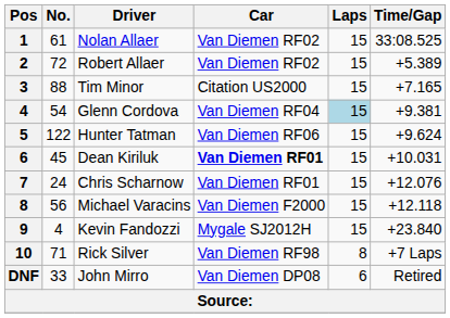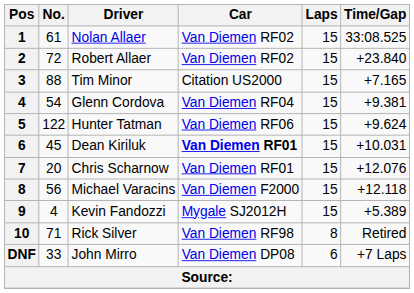 <table class="wikitable">
 <tr>
 <th>Pos</th>
 <th>No.</th>
 <th>Driver</th>
 <th>Car</th>
 <th>Laps</th>
 <th>Time/Gap</th>
 </tr>
 <tr>
 <th>1</th>
 <td align=center>61</td>
 <td> <a href='#'>Nolan Allaer</a></td>
 <td><a href='#'>Van Diemen</a> RF02</td>
 <td align=right>15</td>
 <td align=right>33:08.525</td>
 </tr>
 <tr>
 <th>2</th>
 <td align=center>72</td>
 <td> Robert Allaer</td>
 <td><a href='#'>Van Diemen</a> RF02</td>
 <td align=right>15</td>
-<td align=right>+5.389</td>
+<td align=right>+23.840</td>
 </tr>
 <tr>
 <th>3</th>
 <td align=center>88</td>
 <td> Tim Minor</td>
 <td>Citation US2000</td>
 <td align=right>15</td>
 <td align=right>+7.165</td>
 </tr>
 <tr>
 <th>4</th>
 <td align=center>54</td>
 <td> Glenn Cordova</td>
 <td><a href='#'>Van Diemen</a> RF04</td>
-<td align=right style="background: lightblue;">15</td>
+<td align=right>15</td>
 <td align=right>+9.381</td>
 </tr>
 <tr>
 <th>5</th>
 <td align=center>122</td>
 <td> Hunter Tatman</td>
 <td><a href='#'>Van Diemen</a> RF06</td>
 <td align=right>15</td>
 <td align=right>+9.624</td>
 </tr>
 <tr>
 <th>6</th>
 <td align=center>45</td>
 <td> Dean Kiriluk</td>
 <td><strong><a href='#'>Van Diemen</a> RF01</strong></td>
 <td align=right>15</td>
 <td align=right>+10.031</td>
 </tr>
 <tr>
 <th>7</th>
-<td align=center>24</td>
+<td align=center>20</td>
 <td> Chris Scharnow</td>
 <td><a href='#'>Van Diemen</a> RF01</td>
 <td align=right>15</td>
 <td align=right>+12.076</td>
 </tr>
 <tr>
 <th>8</th>
 <td align=center>56</td>
 <td> Michael Varacins</td>
 <td><a href='#'>Van Diemen</a> F2000</td>
 <td align=right>15</td>
 <td align=right>+12.118</td>
 </tr>
 <tr>
 <th>9</th>
 <td align=center>4</td>
 <td> Kevin Fandozzi</td>
 <td><a href='#'>Mygale</a> SJ2012H</td>
 <td align=right>15</td>
-<td align=right>+23.840</td>
+<td align=right>+5.389</td>
 </tr>
 <tr>
 <th>10</th>
 <td align=center>71</td>
 <td> Rick Silver</td>
 <td><a href='#'>Van Diemen</a> RF98</td>
 <td align=right>8</td>
-<td align=right>+7 Laps</td>
+<td align=right>Retired</td>
 </tr>
 <tr>
 <th>DNF</th>
 <td align=center>33</td>
 <td> John Mirro</td>
 <td><a href='#'>Van Diemen</a> DP08</td>
 <td align=right>6</td>
-<td align=right>Retired</td>
+<td align=right>+7 Laps</td>
 </tr>
 <tr>
 <th colspan=6>Source:</th>
 </tr>
 <tr>
 </tr>
 </table>
